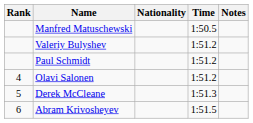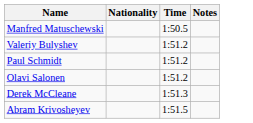 <table class="wikitable sortable" style="text-align:center">
 <tr>
-<th>Rank</th>
 <th>Name</th>
 <th>Nationality</th>
 <th>Time</th>
 <th>Notes</th>
 </tr>
 <tr>
-<td></td>
 <td align=left><a href='#'>Manfred Matuschewski</a></td>
 <td align=left></td>
 <td>1:50.5</td>
 <td></td>
 </tr>
 <tr>
-<td></td>
 <td align=left><a href='#'>Valeriy Bulyshev</a></td>
 <td align=left></td>
 <td>1:51.2</td>
 <td></td>
 </tr>
 <tr>
-<td></td>
 <td align=left><a href='#'>Paul Schmidt</a></td>
 <td align=left></td>
 <td>1:51.2</td>
 <td></td>
 </tr>
 <tr>
-<td>4</td>
 <td align=left><a href='#'>Olavi Salonen</a></td>
 <td align=left></td>
 <td>1:51.2</td>
 <td></td>
 </tr>
 <tr>
-<td>5</td>
 <td align=left><a href='#'>Derek McCleane</a></td>
 <td align=left></td>
 <td>1:51.3</td>
 <td></td>
 </tr>
 <tr>
-<td>6</td>
 <td align=left><a href='#'>Abram Krivosheyev</a></td>
 <td align=left></td>
 <td>1:51.5</td>
 <td></td>
 </tr>
 </table>
